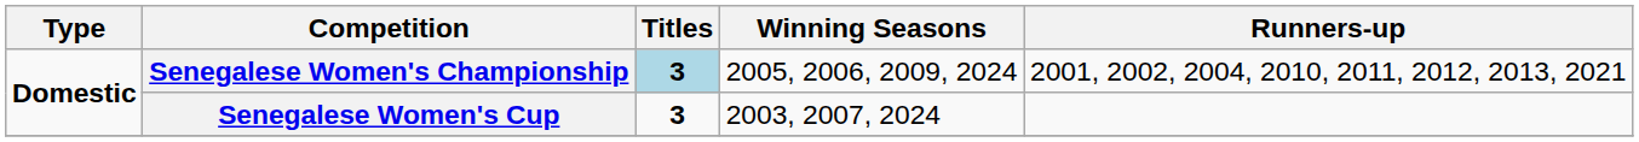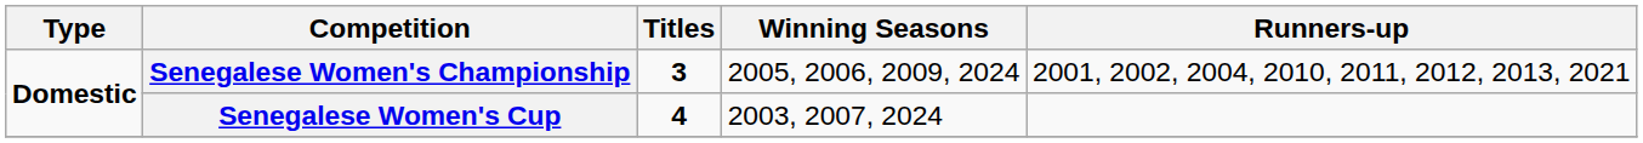 <table class="wikitable plainrowheaders" style="font-size:95%; text-align:center;">
 <tr>
 <th style="width:5">Type</th>
 <th style="width:5">Competition</th>
 <th style="width:5">Titles</th>
 <th style="width:5">Winning Seasons</th>
 <th style="width:5">Runners-up</th>
 </tr>
 <tr>
 <td rowspan="2"><strong>Domestic</strong></td>
 <th scope=col><a href='#'>Senegalese Women's Championship</a></th>
-<td style="background: lightblue;"><strong>3</strong></td>
+<td><strong>3</strong></td>
 <td align="left">2005, 2006, 2009, 2024</td>
 <td align="left">2001, 2002, 2004, 2010, 2011, 2012, 2013, 2021</td>
 </tr>
 <tr>
 <th scope=col><a href='#'>Senegalese Women's Cup</a></th>
-<td><strong>3</strong></td>
+<td><strong>4</strong></td>
 <td align="left">2003, 2007, 2024</td>
 <td align="left"></td>
 </tr>
 <tr>
 </tr>
 </table>
